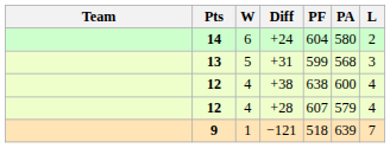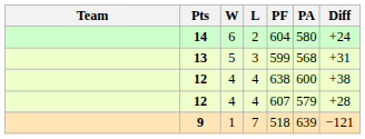 <table class=wikitable style="text-align:center">
 <tr>
 <th width=200>Team</th>
 <th width=40>Pts</th>
 <th width=20>W</th>
-<th width=40>Diff</th>
+<th width=20>L</th>
 <th width=20>PF</th>
 <th width=20>PA</th>
-<th width=20>L</th>
+<th width=40>Diff</th>
 </tr>
 <tr style="background:#cfc;">
 <td style="text-align:left"></td>
 <td><strong>14</strong></td>
 <td>6</td>
-<td>+24</td>
+<td>2</td>
 <td>604</td>
 <td>580</td>
-<td>2</td>
+<td>+24</td>
 </tr>
 <tr style="background:#efc;">
 <td style="text-align:left"></td>
 <td><strong>13</strong></td>
 <td>5</td>
-<td>+31</td>
+<td>3</td>
 <td>599</td>
 <td>568</td>
-<td>3</td>
+<td>+31</td>
 </tr>
 <tr style="background:#efc;">
 <td style="text-align:left"></td>
 <td><strong>12</strong></td>
 <td>4</td>
-<td>+38</td>
+<td>4</td>
 <td>638</td>
 <td>600</td>
-<td>4</td>
+<td>+38</td>
 </tr>
 <tr style="background:#efc;">
 <td style="text-align:left"></td>
 <td><strong>12</strong></td>
 <td>4</td>
-<td>+28</td>
+<td>4</td>
 <td>607</td>
 <td>579</td>
-<td>4</td>
+<td>+28</td>
 </tr>
 <tr style="background:moccasin;">
 <td style="text-align:left"></td>
 <td><strong>9</strong></td>
 <td>1</td>
-<td>−121</td>
+<td>7</td>
 <td>518</td>
 <td>639</td>
-<td>7</td>
+<td>−121</td>
 </tr>
 </table>
